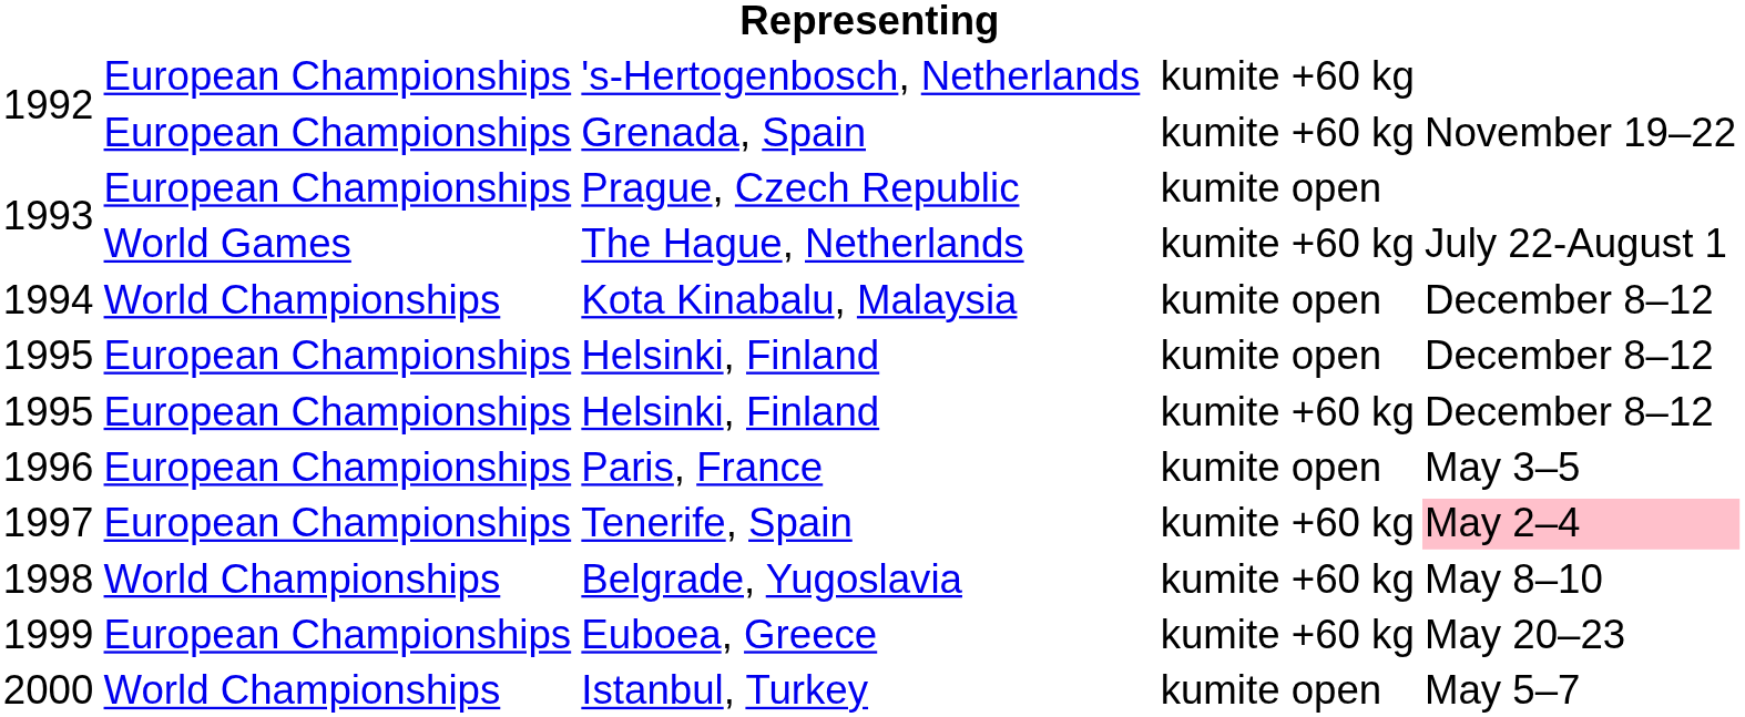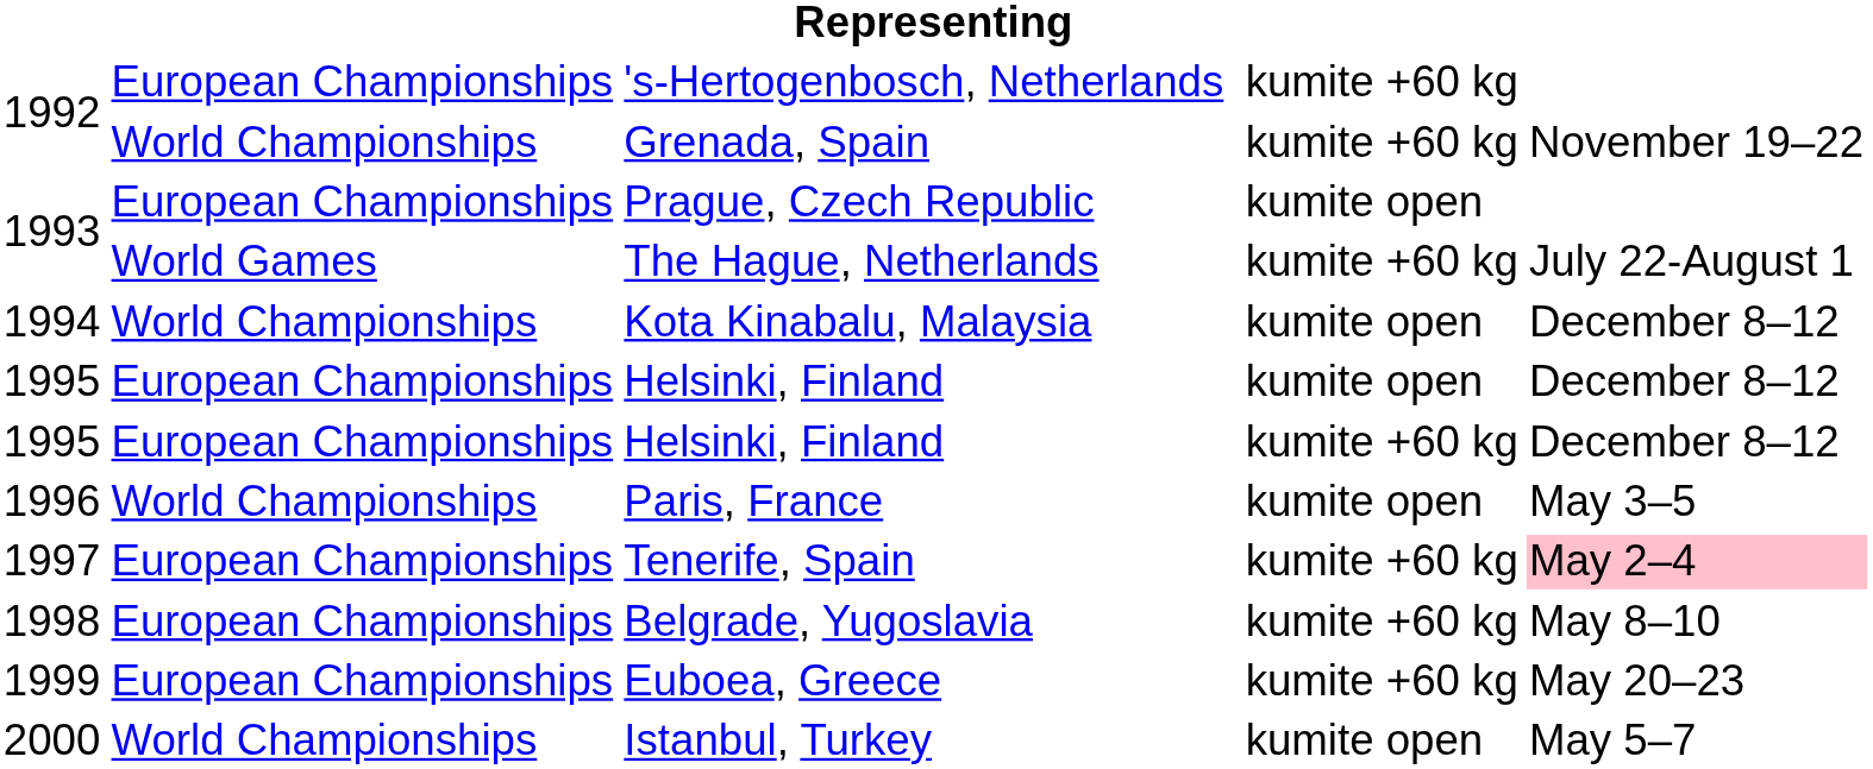 <table>
 <tr>
 <th colspan="6">Representing </th>
 </tr>
 <tr align=left>
 <td rowspan=2>1992</td>
 <td><a href='#'>European Championships</a></td>
 <td><a href='#'>'s-Hertogenbosch</a>, <a href='#'>Netherlands</a></td>
 <td></td>
 <td>kumite +60 kg</td>
 </tr>
 <tr align=left>
-<td><a href='#'>European Championships</a></td>
+<td><a href='#'>World Championships</a></td>
 <td><a href='#'>Grenada</a>, <a href='#'>Spain</a></td>
 <td></td>
 <td>kumite +60 kg</td>
 <td>November 19–22</td>
 </tr>
 <tr align=left>
 <td rowspan=2>1993</td>
 <td><a href='#'>European Championships</a></td>
 <td><a href='#'>Prague</a>, <a href='#'>Czech Republic</a></td>
 <td></td>
 <td>kumite open</td>
 </tr>
 <tr align=left>
 <td><a href='#'>World Games</a></td>
 <td><a href='#'>The Hague</a>, <a href='#'>Netherlands</a></td>
 <td></td>
 <td>kumite +60 kg</td>
 <td>July 22-August 1</td>
 </tr>
 <tr align=left>
 <td>1994</td>
 <td><a href='#'>World Championships</a></td>
 <td><a href='#'>Kota Kinabalu</a>, <a href='#'>Malaysia</a></td>
 <td></td>
 <td>kumite open</td>
 <td>December 8–12</td>
 </tr>
 <tr align=left>
 <td>1995</td>
 <td><a href='#'>European Championships</a></td>
 <td><a href='#'>Helsinki</a>, <a href='#'>Finland</a></td>
 <td></td>
 <td>kumite open</td>
 <td>December 8–12</td>
 </tr>
 <tr align=left>
 <td>1995</td>
 <td><a href='#'>European Championships</a></td>
 <td><a href='#'>Helsinki</a>, <a href='#'>Finland</a></td>
 <td></td>
 <td>kumite +60 kg</td>
 <td>December 8–12</td>
 </tr>
 <tr align=left>
 <td>1996</td>
-<td><a href='#'>European Championships</a></td>
+<td><a href='#'>World Championships</a></td>
 <td><a href='#'>Paris</a>, <a href='#'>France</a></td>
 <td></td>
 <td>kumite open</td>
 <td>May 3–5</td>
 </tr>
 <tr align=left>
 <td>1997</td>
 <td><a href='#'>European Championships</a></td>
 <td><a href='#'>Tenerife</a>, <a href='#'>Spain</a></td>
 <td></td>
 <td>kumite +60 kg</td>
 <td style="background: pink;">May 2–4</td>
 </tr>
 <tr align=left>
 <td>1998</td>
-<td><a href='#'>World Championships</a></td>
+<td><a href='#'>European Championships</a></td>
 <td><a href='#'>Belgrade</a>, <a href='#'>Yugoslavia</a></td>
 <td></td>
 <td>kumite +60 kg</td>
 <td>May 8–10</td>
 </tr>
 <tr align=left>
 <td>1999</td>
 <td><a href='#'>European Championships</a></td>
 <td><a href='#'>Euboea</a>, <a href='#'>Greece</a></td>
 <td></td>
 <td>kumite +60 kg</td>
 <td>May 20–23</td>
 </tr>
 <tr align=left>
 <td>2000</td>
 <td><a href='#'>World Championships</a></td>
 <td><a href='#'>Istanbul</a>, <a href='#'>Turkey</a></td>
 <td></td>
 <td>kumite open</td>
 <td>May 5–7</td>
 </tr>
 </table>
